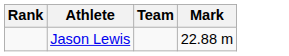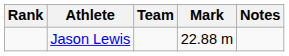 <table class="wikitable sortable">
 <tr>
 <th>Rank</th>
 <th>Athlete</th>
 <th>Team</th>
 <th>Mark</th>
+<th>Notes</th>
 </tr>
 <tr>
 <td align=center></td>
 <td><a href='#'>Jason Lewis</a></td>
 <td></td>
 <td>22.88 m</td>
+<td></td>
 </tr>
 </table>
